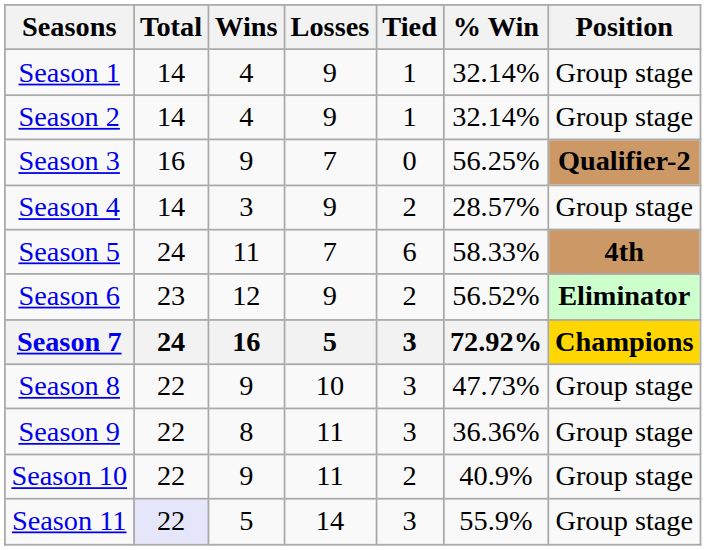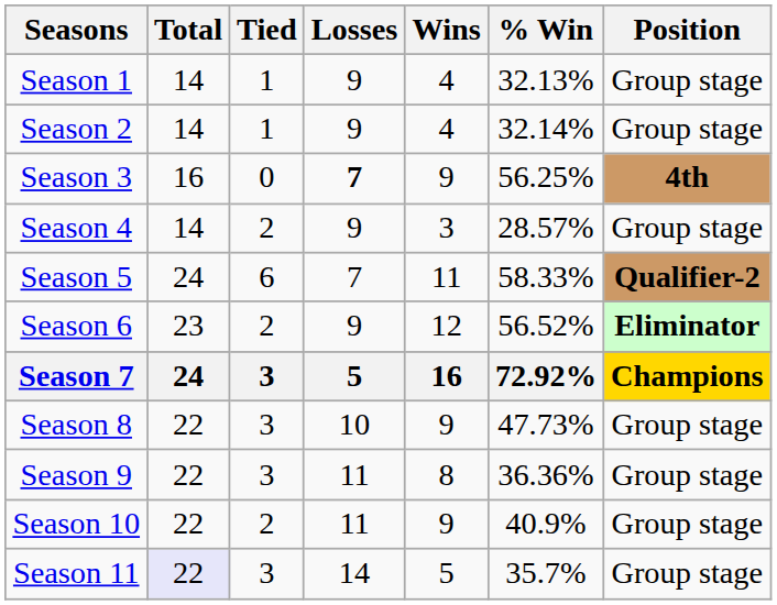 <table class="wikitable sortable" style="text-align: center; font-size: 100%" align="center" width:"80%">
 <tr>
 <th>Seasons</th>
 <th>Total</th>
+<th>Tied</th>
+<th>Losses</th>
 <th>Wins</th>
-<th>Losses</th>
-<th>Tied</th>
 <th>% Win</th>
 <th>Position</th>
 </tr>
 <tr>
 <td><a href='#'>Season 1</a></td>
 <td>14</td>
+<td>1</td>
+<td>9</td>
 <td>4</td>
-<td>9</td>
-<td>1</td>
-<td>32.14%</td>
+<td>32.13%</td>
 <td>Group stage</td>
 </tr>
 <tr>
 <td><a href='#'>Season 2</a></td>
 <td>14</td>
+<td>1</td>
+<td>9</td>
 <td>4</td>
-<td>9</td>
-<td>1</td>
 <td>32.14%</td>
 <td>Group stage</td>
 </tr>
 <tr>
 <td><a href='#'>Season 3</a></td>
 <td>16</td>
+<td>0</td>
+<td><strong>7</strong></td>
 <td>9</td>
-<td>7</td>
-<td>0</td>
 <td>56.25%</td>
-<td style="background: #cc9966"><strong>Qualifier-2</strong></td>
+<td style="background: #cc9966"><strong>4th</strong></td>
 </tr>
 <tr>
 <td><a href='#'>Season 4</a></td>
 <td>14</td>
+<td>2</td>
+<td>9</td>
 <td>3</td>
-<td>9</td>
-<td>2</td>
 <td>28.57%</td>
 <td>Group stage</td>
 </tr>
 <tr>
 <td><a href='#'>Season 5</a></td>
 <td>24</td>
+<td>6</td>
+<td>7</td>
 <td>11</td>
-<td>7</td>
-<td>6</td>
 <td>58.33%</td>
-<td style="background: #cc9966"><strong>4th</strong></td>
+<td style="background: #cc9966"><strong>Qualifier-2</strong></td>
 </tr>
 <tr>
 <td><a href='#'>Season 6</a></td>
 <td>23</td>
+<td>2</td>
+<td>9</td>
 <td>12</td>
-<td>9</td>
-<td>2</td>
 <td>56.52%</td>
 <td style="background: #cfc"><strong>Eliminator</strong></td>
 </tr>
 <tr>
 <th><a href='#'>Season 7</a></th>
 <th>24</th>
+<th>3</th>
+<th>5</th>
 <th>16</th>
-<th>5</th>
-<th>3</th>
 <th>72.92%</th>
 <th style="background: gold;">Champions</th>
 </tr>
 <tr>
 <td><a href='#'>Season 8</a></td>
 <td>22</td>
+<td>3</td>
+<td>10</td>
 <td>9</td>
-<td>10</td>
-<td>3</td>
 <td>47.73%</td>
 <td>Group stage</td>
 </tr>
 <tr>
 <td><a href='#'>Season 9</a></td>
 <td>22</td>
+<td>3</td>
+<td>11</td>
 <td>8</td>
-<td>11</td>
-<td>3</td>
 <td>36.36%</td>
 <td>Group stage</td>
 </tr>
 <tr>
 <td><a href='#'>Season 10</a></td>
 <td>22</td>
+<td>2</td>
+<td>11</td>
 <td>9</td>
-<td>11</td>
-<td>2</td>
 <td>40.9%</td>
 <td>Group stage</td>
 </tr>
 <tr>
 <td><a href='#'>Season 11</a></td>
 <td style="background: lavender;">22</td>
+<td>3</td>
+<td>14</td>
 <td>5</td>
-<td>14</td>
-<td>3</td>
-<td>55.9%</td>
+<td>35.7%</td>
 <td>Group stage</td>
 </tr>
 </table>
